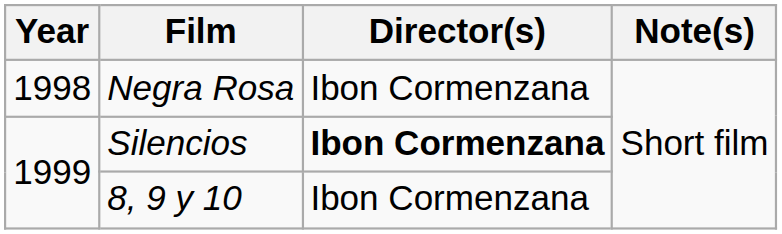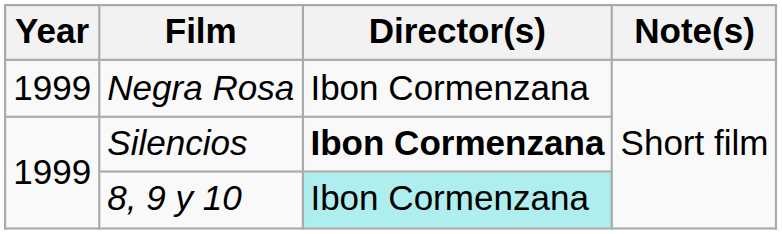 <table class="wikitable sortable">
 <tr>
 <th>Year</th>
 <th>Film</th>
 <th>Director(s)</th>
 <th>Note(s)</th>
 </tr>
 <tr>
-<td>1998</td>
+<td>1999</td>
 <td><em>Negra Rosa</em></td>
 <td>Ibon Cormenzana</td>
 <td rowspan="3">Short film</td>
 </tr>
 <tr>
 <td rowspan="2">1999</td>
 <td><em>Silencios</em></td>
 <td><strong>Ibon Cormenzana</strong></td>
 </tr>
 <tr>
 <td><em>8, 9 y 10</em></td>
-<td>Ibon Cormenzana</td>
+<td style="background: paleturquoise;">Ibon Cormenzana</td>
 </tr>
 </table>
